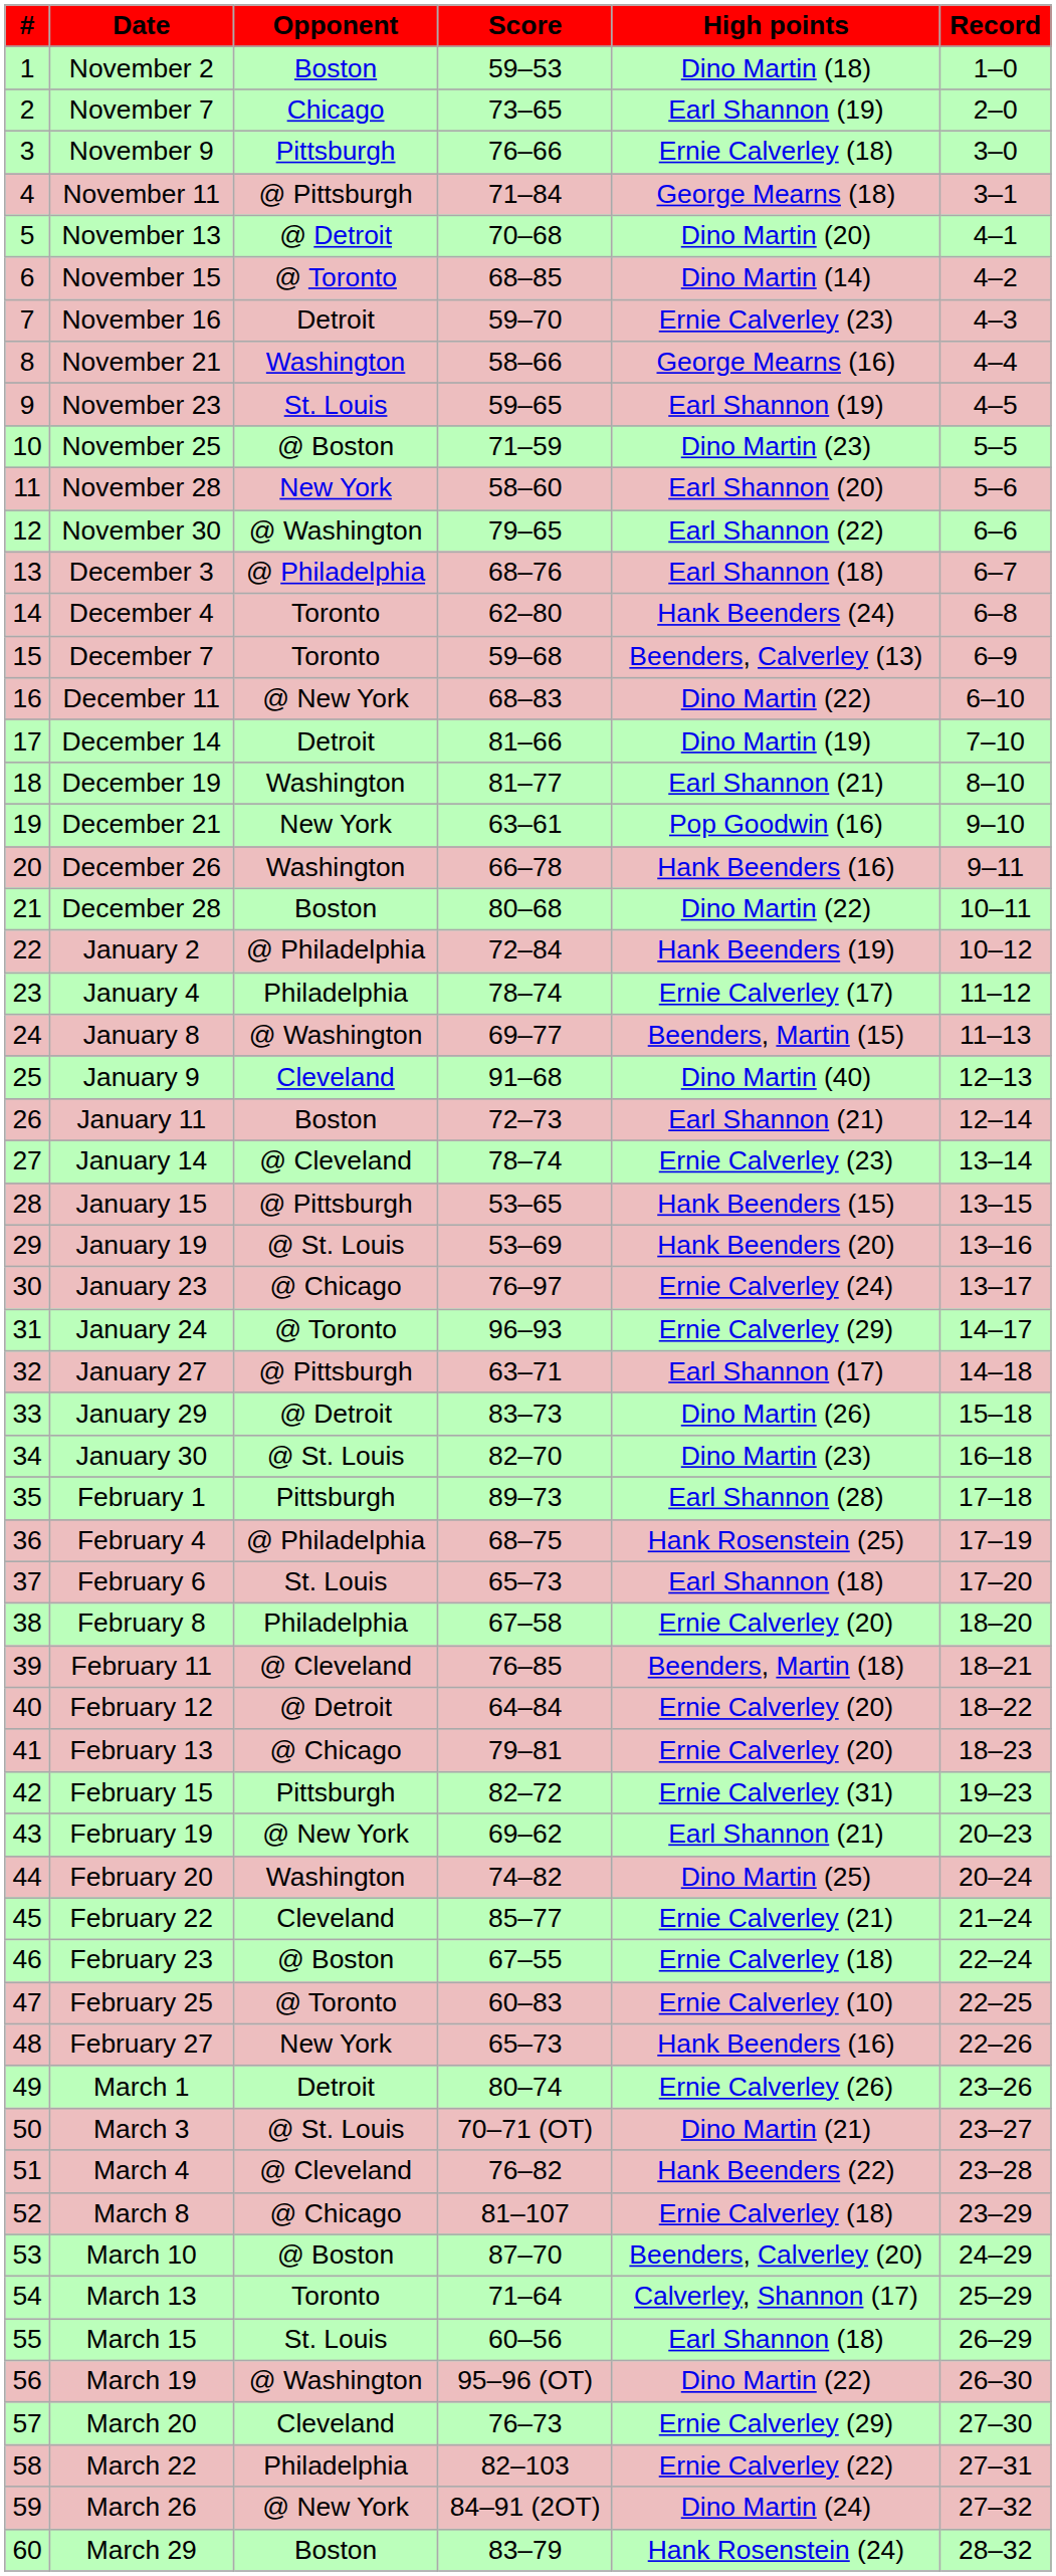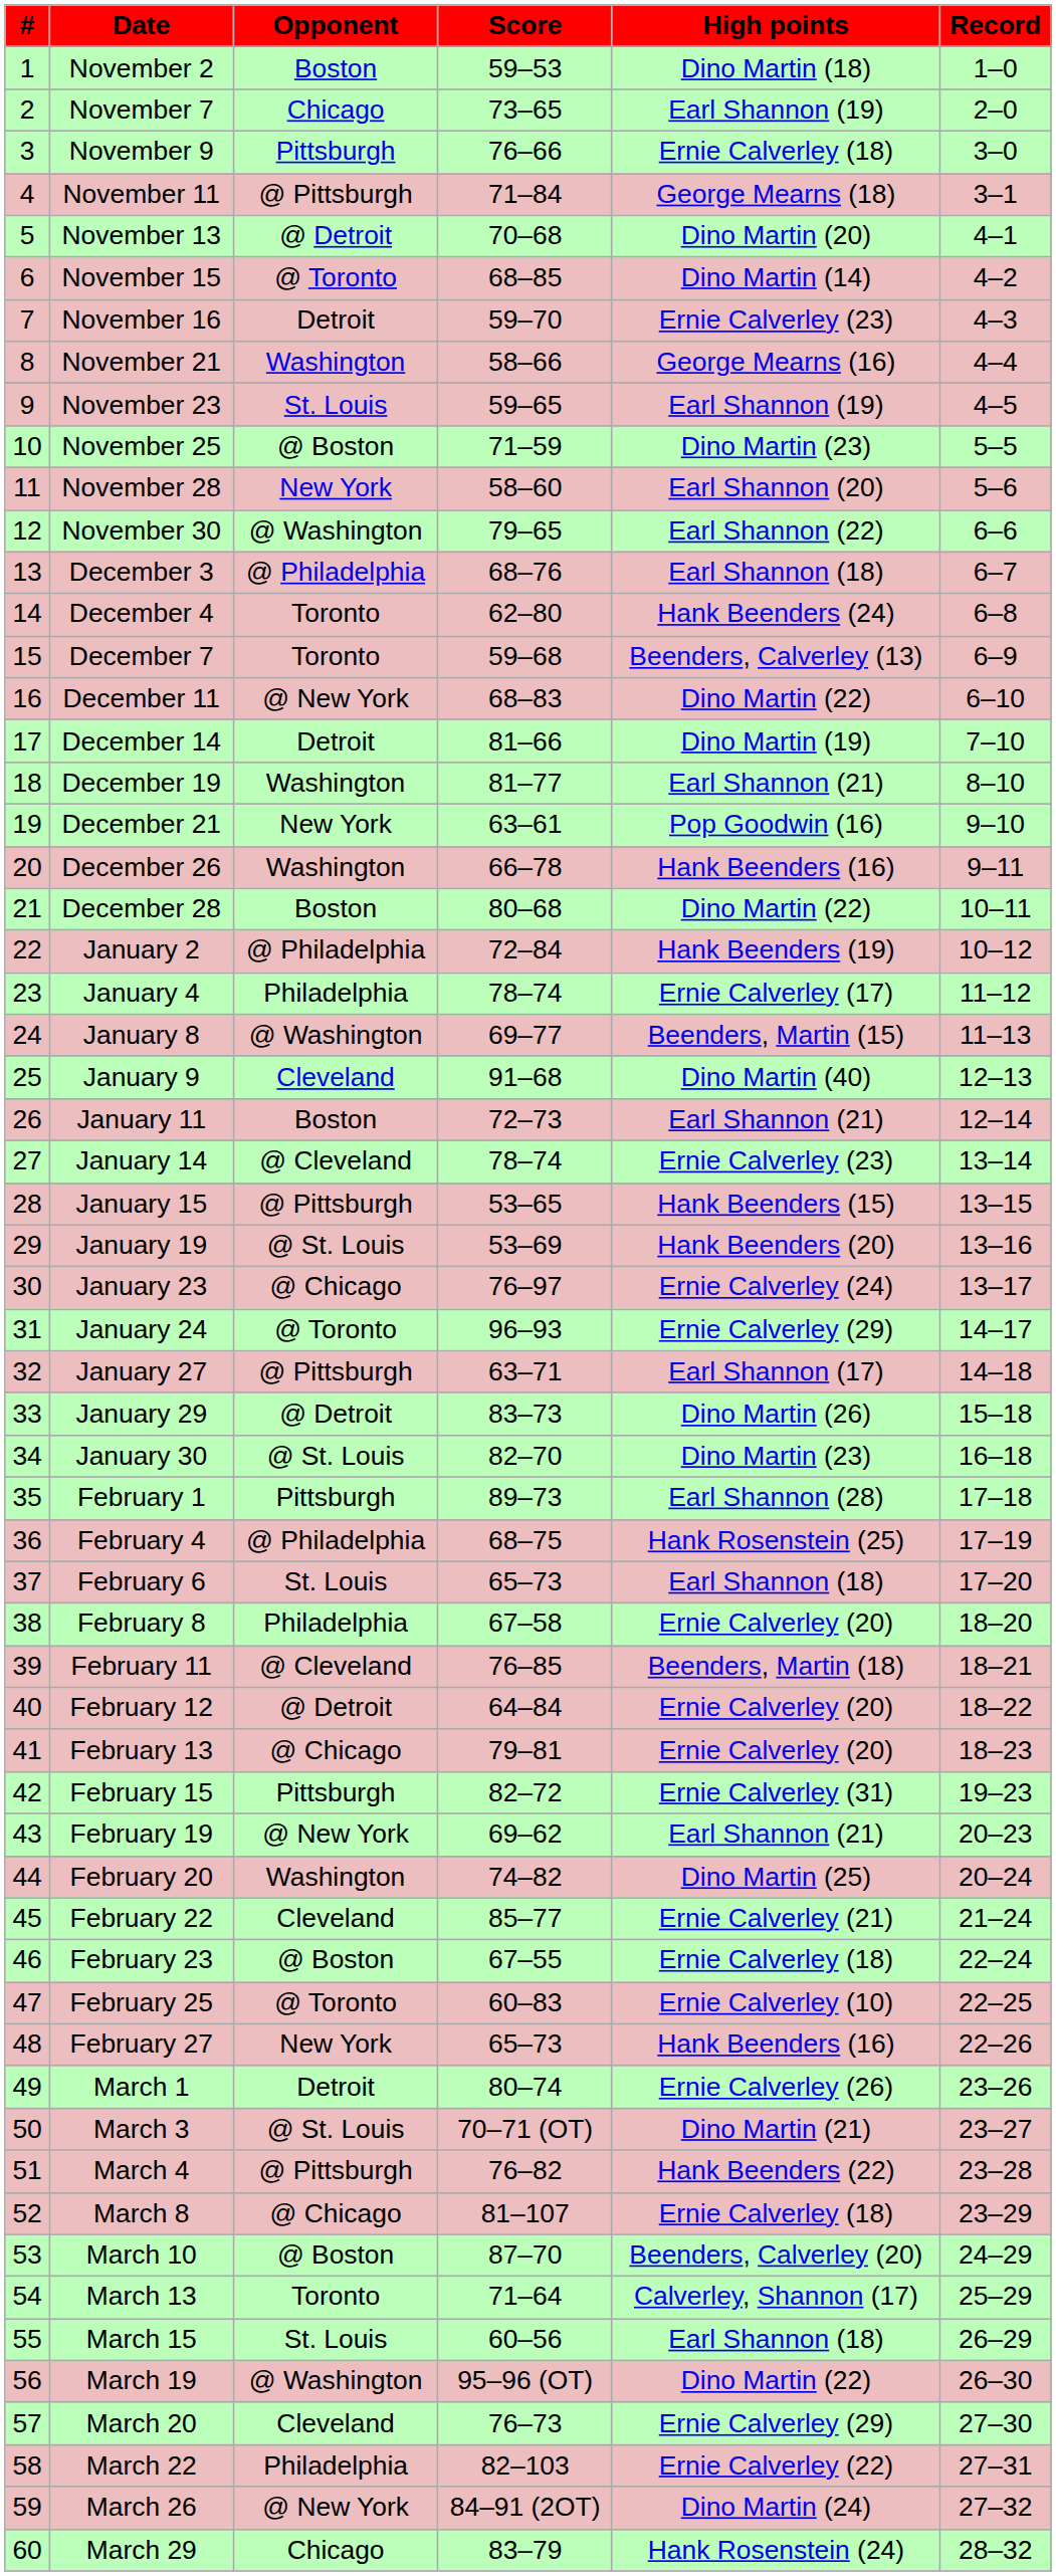 <table class="wikitable" width="50%">
 <tr align="center"  style="background:#FF0000;color:black;">
 <td><strong>#</strong></td>
 <td><strong>Date</strong></td>
 <td><strong>Opponent</strong></td>
 <td><strong>Score</strong></td>
 <td><strong>High points</strong></td>
 <td><strong>Record</strong></td>
 </tr>
 <tr align="center" bgcolor="bbffbb">
 <td>1</td>
 <td>November 2</td>
 <td><a href='#'>Boston</a></td>
 <td>59–53</td>
 <td><a href='#'>Dino Martin</a> (18)</td>
 <td>1–0</td>
 </tr>
 <tr align="center" bgcolor="bbffbb">
 <td>2</td>
 <td>November 7</td>
 <td><a href='#'>Chicago</a></td>
 <td>73–65</td>
 <td><a href='#'>Earl Shannon</a> (19)</td>
 <td>2–0</td>
 </tr>
 <tr align="center" bgcolor="bbffbb">
 <td>3</td>
 <td>November 9</td>
 <td><a href='#'>Pittsburgh</a></td>
 <td>76–66</td>
 <td><a href='#'>Ernie Calverley</a> (18)</td>
 <td>3–0</td>
 </tr>
 <tr align="center" bgcolor="edbebf">
 <td>4</td>
 <td>November 11</td>
 <td>@ Pittsburgh</td>
 <td>71–84</td>
 <td><a href='#'>George Mearns</a> (18)</td>
 <td>3–1</td>
 </tr>
 <tr align="center" bgcolor="bbffbb">
 <td>5</td>
 <td>November 13</td>
 <td>@ <a href='#'>Detroit</a></td>
 <td>70–68</td>
 <td><a href='#'>Dino Martin</a> (20)</td>
 <td>4–1</td>
 </tr>
 <tr align="center" bgcolor="edbebf">
 <td>6</td>
 <td>November 15</td>
 <td>@ <a href='#'>Toronto</a></td>
 <td>68–85</td>
 <td><a href='#'>Dino Martin</a> (14)</td>
 <td>4–2</td>
 </tr>
 <tr align="center" bgcolor="edbebf">
 <td>7</td>
 <td>November 16</td>
 <td>Detroit</td>
 <td>59–70</td>
 <td><a href='#'>Ernie Calverley</a> (23)</td>
 <td>4–3</td>
 </tr>
 <tr align="center" bgcolor="edbebf">
 <td>8</td>
 <td>November 21</td>
 <td><a href='#'>Washington</a></td>
 <td>58–66</td>
 <td><a href='#'>George Mearns</a> (16)</td>
 <td>4–4</td>
 </tr>
 <tr align="center" bgcolor="edbebf">
 <td>9</td>
 <td>November 23</td>
 <td><a href='#'>St. Louis</a></td>
 <td>59–65</td>
 <td><a href='#'>Earl Shannon</a> (19)</td>
 <td>4–5</td>
 </tr>
 <tr align="center" bgcolor="bbffbb">
 <td>10</td>
 <td>November 25</td>
 <td>@ Boston</td>
 <td>71–59</td>
 <td><a href='#'>Dino Martin</a> (23)</td>
 <td>5–5</td>
 </tr>
 <tr align="center" bgcolor="edbebf">
 <td>11</td>
 <td>November 28</td>
 <td><a href='#'>New York</a></td>
 <td>58–60</td>
 <td><a href='#'>Earl Shannon</a> (20)</td>
 <td>5–6</td>
 </tr>
 <tr align="center" bgcolor="bbffbb">
 <td>12</td>
 <td>November 30</td>
 <td>@ Washington</td>
 <td>79–65</td>
 <td><a href='#'>Earl Shannon</a> (22)</td>
 <td>6–6</td>
 </tr>
 <tr align="center" bgcolor="edbebf">
 <td>13</td>
 <td>December 3</td>
 <td>@ <a href='#'>Philadelphia</a></td>
 <td>68–76</td>
 <td><a href='#'>Earl Shannon</a> (18)</td>
 <td>6–7</td>
 </tr>
 <tr align="center" bgcolor="edbebf">
 <td>14</td>
 <td>December 4</td>
 <td>Toronto</td>
 <td>62–80</td>
 <td><a href='#'>Hank Beenders</a> (24)</td>
 <td>6–8</td>
 </tr>
 <tr align="center" bgcolor="edbebf">
 <td>15</td>
 <td>December 7</td>
 <td>Toronto</td>
 <td>59–68</td>
 <td><a href='#'>Beenders</a>, <a href='#'>Calverley</a> (13)</td>
 <td>6–9</td>
 </tr>
 <tr align="center" bgcolor="edbebf">
 <td>16</td>
 <td>December 11</td>
 <td>@ New York</td>
 <td>68–83</td>
 <td><a href='#'>Dino Martin</a> (22)</td>
 <td>6–10</td>
 </tr>
 <tr align="center" bgcolor="bbffbb">
 <td>17</td>
 <td>December 14</td>
 <td>Detroit</td>
 <td>81–66</td>
 <td><a href='#'>Dino Martin</a> (19)</td>
 <td>7–10</td>
 </tr>
 <tr align="center" bgcolor="bbffbb">
 <td>18</td>
 <td>December 19</td>
 <td>Washington</td>
 <td>81–77</td>
 <td><a href='#'>Earl Shannon</a> (21)</td>
 <td>8–10</td>
 </tr>
 <tr align="center" bgcolor="bbffbb">
 <td>19</td>
 <td>December 21</td>
 <td>New York</td>
 <td>63–61</td>
 <td><a href='#'>Pop Goodwin</a> (16)</td>
 <td>9–10</td>
 </tr>
 <tr align="center" bgcolor="edbebf">
 <td>20</td>
 <td>December 26</td>
 <td>Washington</td>
 <td>66–78</td>
 <td><a href='#'>Hank Beenders</a> (16)</td>
 <td>9–11</td>
 </tr>
 <tr align="center" bgcolor="bbffbb">
 <td>21</td>
 <td>December 28</td>
 <td>Boston</td>
 <td>80–68</td>
 <td><a href='#'>Dino Martin</a> (22)</td>
 <td>10–11</td>
 </tr>
 <tr align="center" bgcolor="edbebf">
 <td>22</td>
 <td>January 2</td>
 <td>@ Philadelphia</td>
 <td>72–84</td>
 <td><a href='#'>Hank Beenders</a> (19)</td>
 <td>10–12</td>
 </tr>
 <tr align="center" bgcolor="bbffbb">
 <td>23</td>
 <td>January 4</td>
 <td>Philadelphia</td>
 <td>78–74</td>
 <td><a href='#'>Ernie Calverley</a> (17)</td>
 <td>11–12</td>
 </tr>
 <tr align="center" bgcolor="edbebf">
 <td>24</td>
 <td>January 8</td>
 <td>@ Washington</td>
 <td>69–77</td>
 <td><a href='#'>Beenders</a>, <a href='#'>Martin</a> (15)</td>
 <td>11–13</td>
 </tr>
 <tr align="center" bgcolor="bbffbb">
 <td>25</td>
 <td>January 9</td>
 <td><a href='#'>Cleveland</a></td>
 <td>91–68</td>
 <td><a href='#'>Dino Martin</a> (40)</td>
 <td>12–13</td>
 </tr>
 <tr align="center" bgcolor="edbebf">
 <td>26</td>
 <td>January 11</td>
 <td>Boston</td>
 <td>72–73</td>
 <td><a href='#'>Earl Shannon</a> (21)</td>
 <td>12–14</td>
 </tr>
 <tr align="center" bgcolor="bbffbb">
 <td>27</td>
 <td>January 14</td>
 <td>@ Cleveland</td>
 <td>78–74</td>
 <td><a href='#'>Ernie Calverley</a> (23)</td>
 <td>13–14</td>
 </tr>
 <tr align="center" bgcolor="edbebf">
 <td>28</td>
 <td>January 15</td>
 <td>@ Pittsburgh</td>
 <td>53–65</td>
 <td><a href='#'>Hank Beenders</a> (15)</td>
 <td>13–15</td>
 </tr>
 <tr align="center" bgcolor="edbebf">
 <td>29</td>
 <td>January 19</td>
 <td>@ St. Louis</td>
 <td>53–69</td>
 <td><a href='#'>Hank Beenders</a> (20)</td>
 <td>13–16</td>
 </tr>
 <tr align="center" bgcolor="edbebf">
 <td>30</td>
 <td>January 23</td>
 <td>@ Chicago</td>
 <td>76–97</td>
 <td><a href='#'>Ernie Calverley</a> (24)</td>
 <td>13–17</td>
 </tr>
 <tr align="center" bgcolor="bbffbb">
 <td>31</td>
 <td>January 24</td>
 <td>@ Toronto</td>
 <td>96–93</td>
 <td><a href='#'>Ernie Calverley</a> (29)</td>
 <td>14–17</td>
 </tr>
 <tr align="center" bgcolor="edbebf">
 <td>32</td>
 <td>January 27</td>
 <td>@ Pittsburgh</td>
 <td>63–71</td>
 <td><a href='#'>Earl Shannon</a> (17)</td>
 <td>14–18</td>
 </tr>
 <tr align="center" bgcolor="bbffbb">
 <td>33</td>
 <td>January 29</td>
 <td>@ Detroit</td>
 <td>83–73</td>
 <td><a href='#'>Dino Martin</a> (26)</td>
 <td>15–18</td>
 </tr>
 <tr align="center" bgcolor="bbffbb">
 <td>34</td>
 <td>January 30</td>
 <td>@ St. Louis</td>
 <td>82–70</td>
 <td><a href='#'>Dino Martin</a> (23)</td>
 <td>16–18</td>
 </tr>
 <tr align="center" bgcolor="bbffbb">
 <td>35</td>
 <td>February 1</td>
 <td>Pittsburgh</td>
 <td>89–73</td>
 <td><a href='#'>Earl Shannon</a> (28)</td>
 <td>17–18</td>
 </tr>
 <tr align="center" bgcolor="edbebf">
 <td>36</td>
 <td>February 4</td>
 <td>@ Philadelphia</td>
 <td>68–75</td>
 <td><a href='#'>Hank Rosenstein</a> (25)</td>
 <td>17–19</td>
 </tr>
 <tr align="center" bgcolor="edbebf">
 <td>37</td>
 <td>February 6</td>
 <td>St. Louis</td>
 <td>65–73</td>
 <td><a href='#'>Earl Shannon</a> (18)</td>
 <td>17–20</td>
 </tr>
 <tr align="center" bgcolor="bbffbb">
 <td>38</td>
 <td>February 8</td>
 <td>Philadelphia</td>
 <td>67–58</td>
 <td><a href='#'>Ernie Calverley</a> (20)</td>
 <td>18–20</td>
 </tr>
 <tr align="center" bgcolor="edbebf">
 <td>39</td>
 <td>February 11</td>
 <td>@ Cleveland</td>
 <td>76–85</td>
 <td><a href='#'>Beenders</a>, <a href='#'>Martin</a> (18)</td>
 <td>18–21</td>
 </tr>
 <tr align="center" bgcolor="edbebf">
 <td>40</td>
 <td>February 12</td>
 <td>@ Detroit</td>
 <td>64–84</td>
 <td><a href='#'>Ernie Calverley</a> (20)</td>
 <td>18–22</td>
 </tr>
 <tr align="center" bgcolor="edbebf">
 <td>41</td>
 <td>February 13</td>
 <td>@ Chicago</td>
 <td>79–81</td>
 <td><a href='#'>Ernie Calverley</a> (20)</td>
 <td>18–23</td>
 </tr>
 <tr align="center" bgcolor="bbffbb">
 <td>42</td>
 <td>February 15</td>
 <td>Pittsburgh</td>
 <td>82–72</td>
 <td><a href='#'>Ernie Calverley</a> (31)</td>
 <td>19–23</td>
 </tr>
 <tr align="center" bgcolor="bbffbb">
 <td>43</td>
 <td>February 19</td>
 <td>@ New York</td>
 <td>69–62</td>
 <td><a href='#'>Earl Shannon</a> (21)</td>
 <td>20–23</td>
 </tr>
 <tr align="center" bgcolor="edbebf">
 <td>44</td>
 <td>February 20</td>
 <td>Washington</td>
 <td>74–82</td>
 <td><a href='#'>Dino Martin</a> (25)</td>
 <td>20–24</td>
 </tr>
 <tr align="center" bgcolor="bbffbb">
 <td>45</td>
 <td>February 22</td>
 <td>Cleveland</td>
 <td>85–77</td>
 <td><a href='#'>Ernie Calverley</a> (21)</td>
 <td>21–24</td>
 </tr>
 <tr align="center" bgcolor="bbffbb">
 <td>46</td>
 <td>February 23</td>
 <td>@ Boston</td>
 <td>67–55</td>
 <td><a href='#'>Ernie Calverley</a> (18)</td>
 <td>22–24</td>
 </tr>
 <tr align="center" bgcolor="edbebf">
 <td>47</td>
 <td>February 25</td>
 <td>@ Toronto</td>
 <td>60–83</td>
 <td><a href='#'>Ernie Calverley</a> (10)</td>
 <td>22–25</td>
 </tr>
 <tr align="center" bgcolor="edbebf">
 <td>48</td>
 <td>February 27</td>
 <td>New York</td>
 <td>65–73</td>
 <td><a href='#'>Hank Beenders</a> (16)</td>
 <td>22–26</td>
 </tr>
 <tr align="center" bgcolor="bbffbb">
 <td>49</td>
 <td>March 1</td>
 <td>Detroit</td>
 <td>80–74</td>
 <td><a href='#'>Ernie Calverley</a> (26)</td>
 <td>23–26</td>
 </tr>
 <tr align="center" bgcolor="edbebf">
 <td>50</td>
 <td>March 3</td>
 <td>@ St. Louis</td>
 <td>70–71 (OT)</td>
 <td><a href='#'>Dino Martin</a> (21)</td>
 <td>23–27</td>
 </tr>
 <tr align="center" bgcolor="edbebf">
 <td>51</td>
 <td>March 4</td>
-<td>@ Cleveland</td>
+<td>@ Pittsburgh</td>
 <td>76–82</td>
 <td><a href='#'>Hank Beenders</a> (22)</td>
 <td>23–28</td>
 </tr>
 <tr align="center" bgcolor="edbebf">
 <td>52</td>
 <td>March 8</td>
 <td>@ Chicago</td>
 <td>81–107</td>
 <td><a href='#'>Ernie Calverley</a> (18)</td>
 <td>23–29</td>
 </tr>
 <tr align="center" bgcolor="bbffbb">
 <td>53</td>
 <td>March 10</td>
 <td>@ Boston</td>
 <td>87–70</td>
 <td><a href='#'>Beenders</a>, <a href='#'>Calverley</a> (20)</td>
 <td>24–29</td>
 </tr>
 <tr align="center" bgcolor="bbffbb">
 <td>54</td>
 <td>March 13</td>
 <td>Toronto</td>
 <td>71–64</td>
 <td><a href='#'>Calverley</a>, <a href='#'>Shannon</a> (17)</td>
 <td>25–29</td>
 </tr>
 <tr align="center" bgcolor="bbffbb">
 <td>55</td>
 <td>March 15</td>
 <td>St. Louis</td>
 <td>60–56</td>
 <td><a href='#'>Earl Shannon</a> (18)</td>
 <td>26–29</td>
 </tr>
 <tr align="center" bgcolor="edbebf">
 <td>56</td>
 <td>March 19</td>
 <td>@ Washington</td>
 <td>95–96 (OT)</td>
 <td><a href='#'>Dino Martin</a> (22)</td>
 <td>26–30</td>
 </tr>
 <tr align="center" bgcolor="bbffbb">
 <td>57</td>
 <td>March 20</td>
 <td>Cleveland</td>
 <td>76–73</td>
 <td><a href='#'>Ernie Calverley</a> (29)</td>
 <td>27–30</td>
 </tr>
 <tr align="center" bgcolor="edbebf">
 <td>58</td>
 <td>March 22</td>
 <td>Philadelphia</td>
 <td>82–103</td>
 <td><a href='#'>Ernie Calverley</a> (22)</td>
 <td>27–31</td>
 </tr>
 <tr align="center" bgcolor="edbebf">
 <td>59</td>
 <td>March 26</td>
 <td>@ New York</td>
 <td>84–91 (2OT)</td>
 <td><a href='#'>Dino Martin</a> (24)</td>
 <td>27–32</td>
 </tr>
 <tr align="center" bgcolor="bbffbb">
 <td>60</td>
 <td>March 29</td>
-<td>Boston</td>
+<td>Chicago</td>
 <td>83–79</td>
 <td><a href='#'>Hank Rosenstein</a> (24)</td>
 <td>28–32</td>
 </tr>
 </table>
